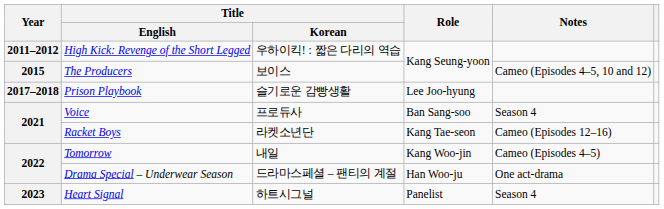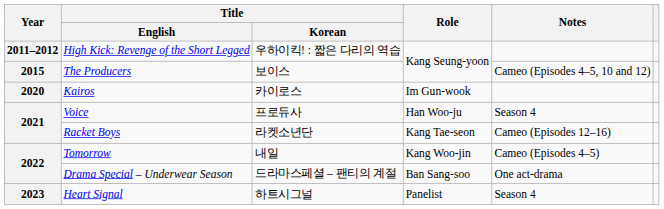 <table class="wikitable sortable plainrowheaders">
 <tr>
 <th scope="col" rowspan="2">Year</th>
 <th scope="col" colspan="2">Title</th>
 <th scope="col" rowspan="2">Role</th>
 <th scope="col" rowspan="2">Notes</th>
 <th scope="col" rowspan="2" class="unsortable"></th>
 </tr>
 <tr>
 <th scope="col">English</th>
 <th scope="col">Korean</th>
 </tr>
 <tr>
 <th scope="row">2011–2012</th>
 <td><em><a href='#'>High Kick: Revenge of the Short Legged</a></em></td>
 <td>우하이킥! : 짧은 다리의 역습</td>
 <td rowspan="2">Kang Seung-yoon</td>
 <td></td>
 <td style="text-align:center"></td>
 </tr>
 <tr>
 <th scope="row">2015</th>
 <td><em><a href='#'>The Producers</a></em></td>
 <td>보이스</td>
 <td>Cameo (Episodes 4–5, 10 and 12)</td>
 <td style="text-align:center"></td>
 </tr>
 <tr>
-<th scope="row">2017–2018</th>
-<td><em><a href='#'>Prison Playbook</a></em></td>
-<td>슬기로운 감빵생활</td>
-<td>Lee Joo-hyung</td>
+<th scope="row">2020</th>
+<td><em><a href='#'>Kairos</a></em></td>
+<td>카이로스</td>
+<td>Im Gun-wook</td>
 <td></td>
 <td style="text-align:center"></td>
 </tr>
 <tr>
 <th rowspan="2" scope="row">2021</th>
 <td><em><a href='#'>Voice</a></em></td>
 <td>프로듀사</td>
-<td>Ban Sang-soo</td>
+<td>Han Woo-ju</td>
 <td>Season 4</td>
 <td style="text-align:center"></td>
 </tr>
 <tr>
 <td><em><a href='#'>Racket Boys</a></em></td>
 <td>라켓소년단</td>
 <td>Kang Tae-seon</td>
 <td>Cameo (Episodes 12–16)</td>
 <td style="text-align:center"></td>
 </tr>
 <tr>
 <th rowspan="2" scope="row">2022</th>
 <td><em><a href='#'>Tomorrow</a></em></td>
 <td>내일</td>
 <td>Kang Woo-jin</td>
 <td>Cameo (Episodes 4–5)</td>
 <td style="text-align:center"></td>
 </tr>
 <tr>
 <td><em><a href='#'>Drama Special</a> – Underwear Season</em></td>
 <td>드라마스페셜 – 팬티의 계절</td>
-<td>Han Woo-ju</td>
+<td>Ban Sang-soo</td>
 <td>One act-drama</td>
 <td style="text-align:center"></td>
 </tr>
 <tr>
 <th scope="row">2023</th>
 <td><em><a href='#'>Heart Signal</a></em></td>
 <td>하트시그널</td>
 <td>Panelist</td>
 <td>Season 4</td>
 <td style="text-align:center"></td>
 </tr>
 </table>
